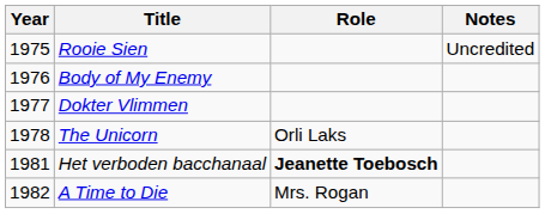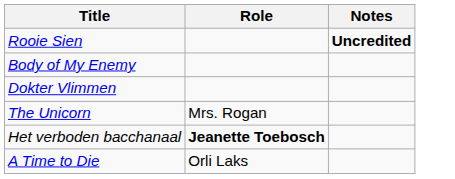 <table class="wikitable">
 <tr>
-<th>Year</th>
 <th>Title</th>
 <th>Role</th>
 <th>Notes</th>
 </tr>
 <tr>
-<td>1975</td>
 <td><em><a href='#'>Rooie Sien</a></em></td>
 <td></td>
-<td>Uncredited</td>
+<td><strong>Uncredited</strong></td>
 </tr>
 <tr>
-<td>1976</td>
 <td><em><a href='#'>Body of My Enemy</a></em></td>
 <td></td>
 <td></td>
 </tr>
 <tr>
-<td>1977</td>
 <td><em><a href='#'>Dokter Vlimmen</a></em></td>
 <td></td>
 <td></td>
 </tr>
 <tr>
-<td>1978</td>
 <td><em><a href='#'>The Unicorn</a></em></td>
-<td>Orli Laks</td>
+<td>Mrs. Rogan</td>
 <td></td>
 </tr>
 <tr>
-<td>1981</td>
 <td><em>Het verboden bacchanaal</em></td>
 <td><strong>Jeanette Toebosch</strong></td>
 <td></td>
 </tr>
 <tr>
-<td>1982</td>
 <td><em><a href='#'>A Time to Die</a></em></td>
-<td>Mrs. Rogan</td>
+<td>Orli Laks</td>
 <td></td>
 </tr>
 </table>
